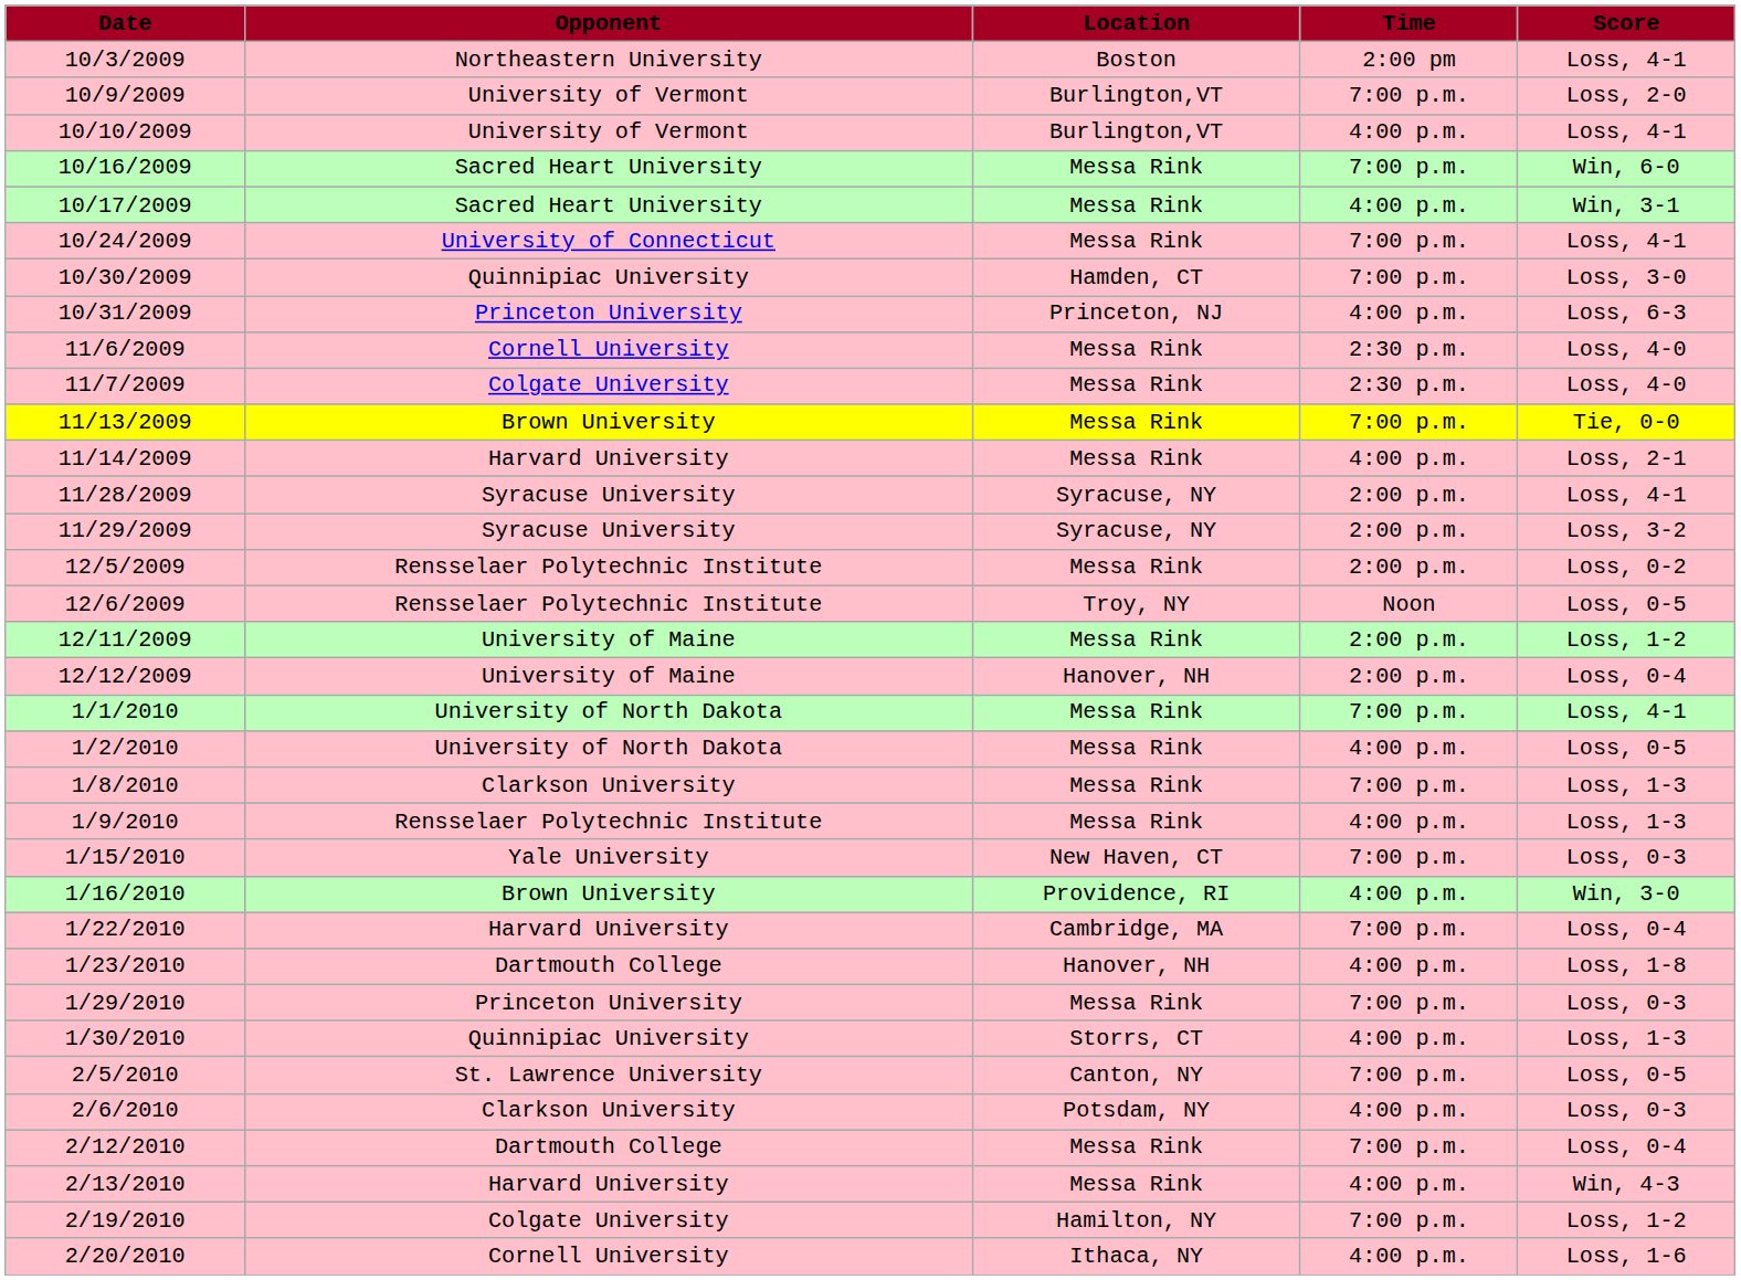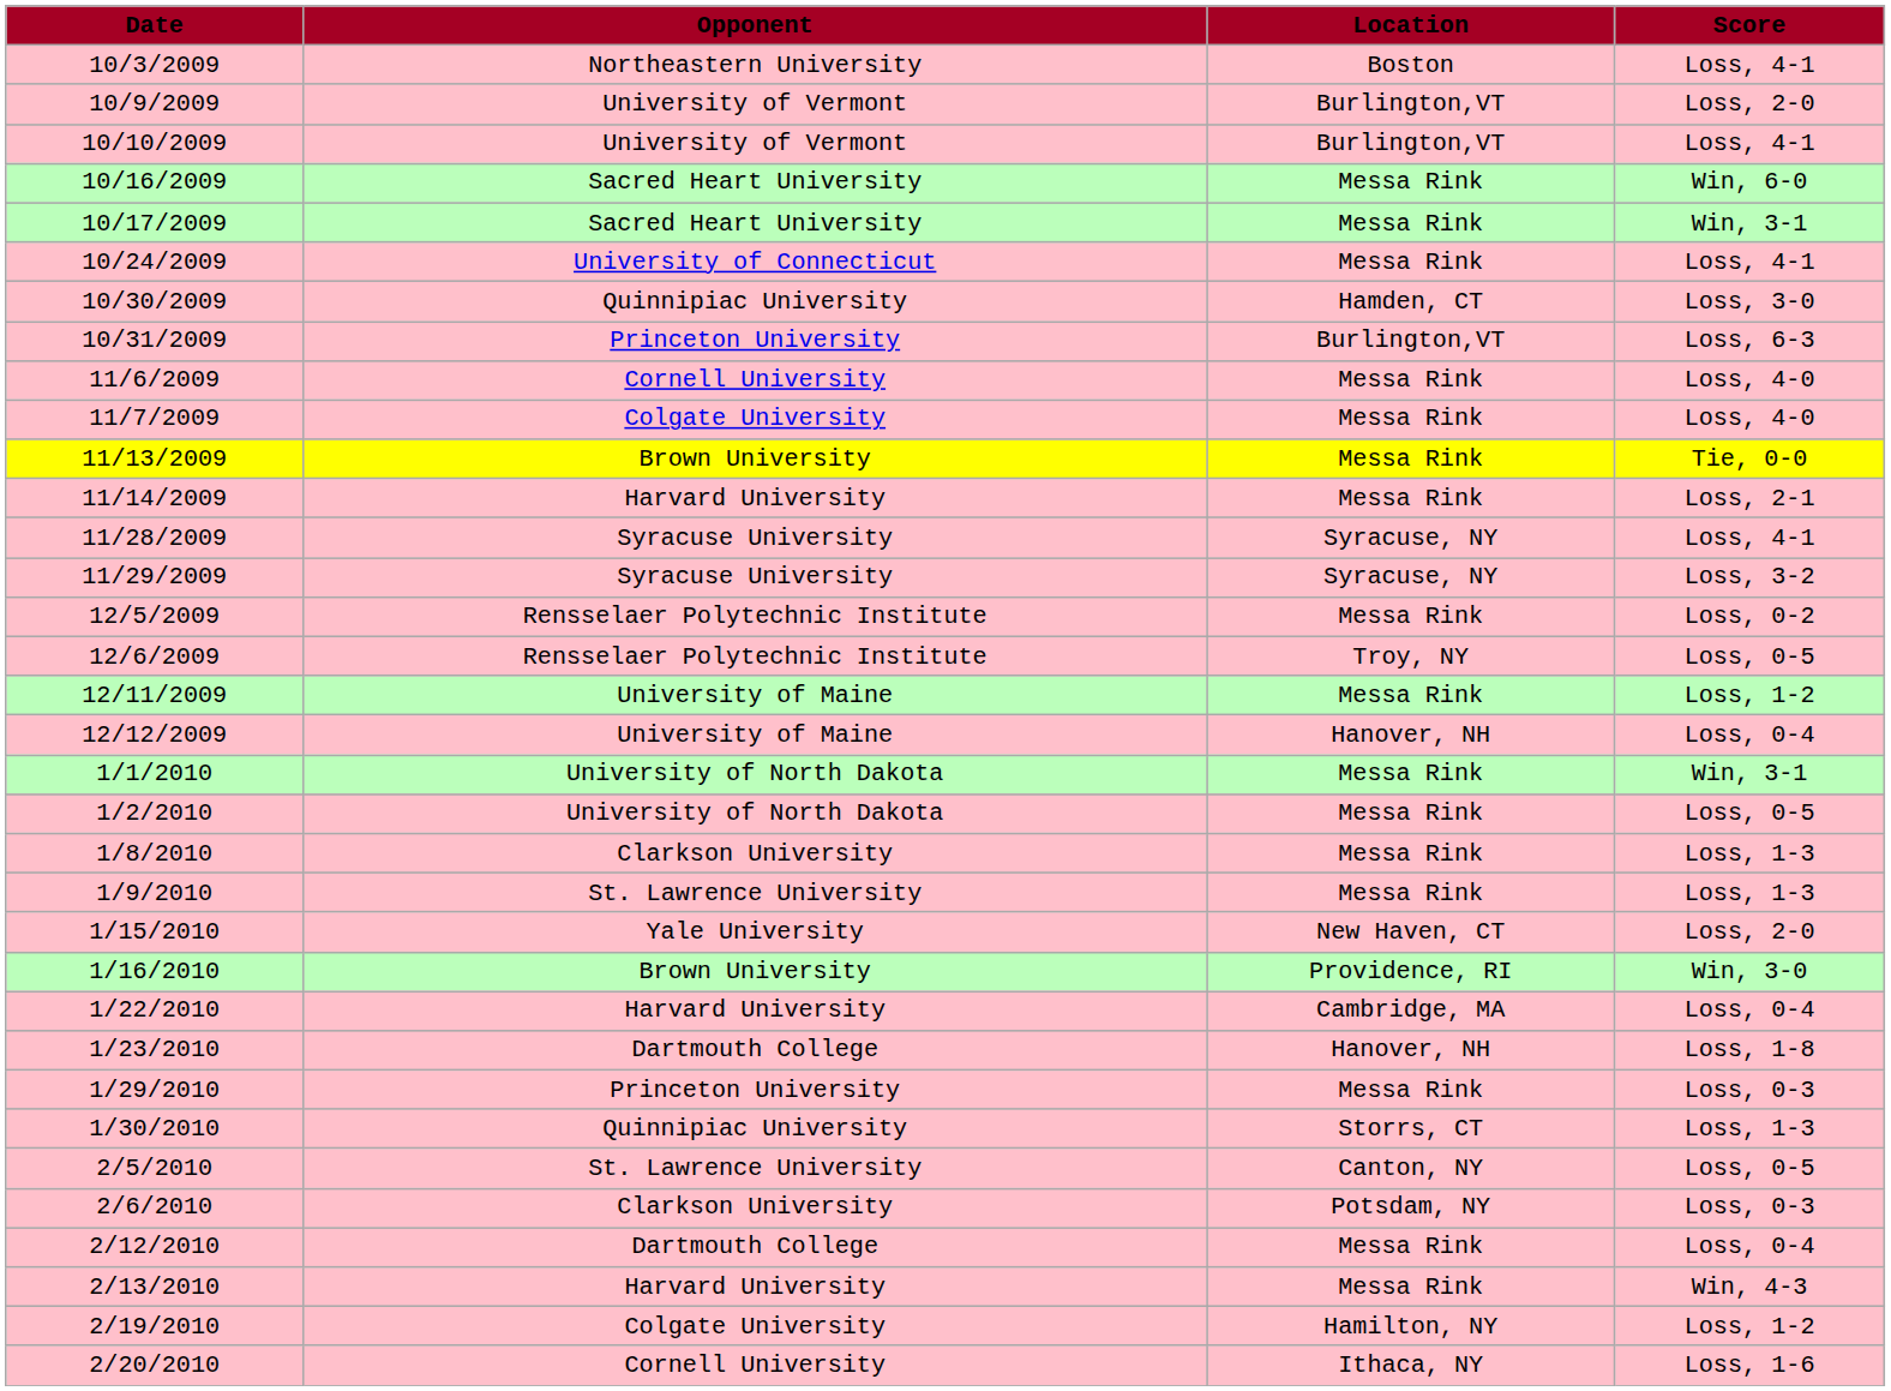 <table class="wikitable" width="80%">
 <tr align="center"  style="background:#A50024;color:black;">
 <td><strong>Date</strong></td>
 <td><strong>Opponent</strong></td>
 <td><strong>Location</strong></td>
-<td><strong>Time</strong></td>
 <td><strong>Score</strong></td>
 </tr>
 <tr align="center" bgcolor="pink">
 <td>10/3/2009</td>
 <td>Northeastern University</td>
 <td>Boston</td>
-<td>2:00 pm</td>
 <td>Loss, 4-1</td>
 </tr>
 <tr align="center" bgcolor="pink">
 <td>10/9/2009</td>
 <td>University of Vermont</td>
 <td>Burlington,VT</td>
-<td>7:00 p.m.</td>
 <td>Loss, 2-0</td>
 </tr>
 <tr align="center" bgcolor="pink">
 <td>10/10/2009</td>
 <td>University of Vermont</td>
 <td>Burlington,VT</td>
-<td>4:00 p.m.</td>
 <td>Loss, 4-1</td>
 </tr>
 <tr align="center" bgcolor="bbffbb">
 <td>10/16/2009</td>
 <td>Sacred Heart University</td>
 <td>Messa Rink</td>
-<td>7:00 p.m.</td>
 <td>Win, 6-0</td>
 </tr>
 <tr align="center" bgcolor="bbffbb">
 <td>10/17/2009</td>
 <td>Sacred Heart University</td>
 <td>Messa Rink</td>
-<td>4:00 p.m.</td>
 <td>Win, 3-1</td>
 </tr>
 <tr align="center" bgcolor="pink">
 <td>10/24/2009</td>
 <td><a href='#'>University of Connecticut</a></td>
 <td>Messa Rink</td>
-<td>7:00 p.m.</td>
 <td>Loss, 4-1</td>
 </tr>
 <tr align="center" bgcolor="pink">
 <td>10/30/2009</td>
 <td>Quinnipiac University</td>
 <td>Hamden, CT</td>
-<td>7:00 p.m.</td>
 <td>Loss, 3-0</td>
 </tr>
 <tr align="center" bgcolor="pink">
 <td>10/31/2009</td>
 <td><a href='#'>Princeton University</a></td>
-<td>Princeton, NJ</td>
-<td>4:00 p.m.</td>
+<td>Burlington,VT</td>
 <td>Loss, 6-3</td>
 </tr>
 <tr align="center" bgcolor="pink">
 <td>11/6/2009</td>
 <td><a href='#'>Cornell University</a></td>
 <td>Messa Rink</td>
-<td>2:30 p.m.</td>
 <td>Loss, 4-0</td>
 </tr>
 <tr align="center" bgcolor="pink">
 <td>11/7/2009</td>
 <td><a href='#'>Colgate University</a></td>
 <td>Messa Rink</td>
-<td>2:30 p.m.</td>
 <td>Loss, 4-0</td>
 </tr>
 <tr align="center" bgcolor="yellow">
 <td>11/13/2009</td>
 <td>Brown University</td>
 <td>Messa Rink</td>
-<td>7:00 p.m.</td>
 <td>Tie, 0-0</td>
 </tr>
 <tr align="center" bgcolor="pink">
 <td>11/14/2009</td>
 <td>Harvard University</td>
 <td>Messa Rink</td>
-<td>4:00 p.m.</td>
 <td>Loss, 2-1</td>
 </tr>
 <tr align="center" bgcolor="pink">
 <td>11/28/2009</td>
 <td>Syracuse University</td>
 <td>Syracuse, NY</td>
-<td>2:00 p.m.</td>
 <td>Loss, 4-1</td>
 </tr>
 <tr align="center" bgcolor="pink">
 <td>11/29/2009</td>
 <td>Syracuse University</td>
 <td>Syracuse, NY</td>
-<td>2:00 p.m.</td>
 <td>Loss, 3-2</td>
 </tr>
 <tr align="center" bgcolor="pink">
 <td>12/5/2009</td>
 <td>Rensselaer Polytechnic Institute</td>
 <td>Messa Rink</td>
-<td>2:00 p.m.</td>
 <td>Loss, 0-2</td>
 </tr>
 <tr align="center" bgcolor="pink">
 <td>12/6/2009</td>
 <td>Rensselaer Polytechnic Institute</td>
 <td>Troy, NY</td>
-<td>Noon</td>
 <td>Loss, 0-5</td>
 </tr>
 <tr align="center" bgcolor="bbffbb">
 <td>12/11/2009</td>
 <td>University of Maine</td>
 <td>Messa Rink</td>
-<td>2:00 p.m.</td>
 <td>Loss, 1-2</td>
 </tr>
 <tr align="center" bgcolor="pink">
 <td>12/12/2009</td>
 <td>University of Maine</td>
 <td>Hanover, NH</td>
-<td>2:00 p.m.</td>
 <td>Loss, 0-4</td>
 </tr>
 <tr align="center" bgcolor="bbffbb">
 <td>1/1/2010</td>
 <td>University of North Dakota</td>
 <td>Messa Rink</td>
-<td>7:00 p.m.</td>
-<td>Loss, 4-1</td>
+<td>Win, 3-1</td>
 </tr>
 <tr align="center" bgcolor="pink">
 <td>1/2/2010</td>
 <td>University of North Dakota</td>
 <td>Messa Rink</td>
-<td>4:00 p.m.</td>
 <td>Loss, 0-5</td>
 </tr>
 <tr align="center" bgcolor="pink">
 <td>1/8/2010</td>
 <td>Clarkson University</td>
 <td>Messa Rink</td>
-<td>7:00 p.m.</td>
 <td>Loss, 1-3</td>
 </tr>
 <tr align="center" bgcolor="pink">
 <td>1/9/2010</td>
-<td>Rensselaer Polytechnic Institute</td>
+<td>St. Lawrence University</td>
 <td>Messa Rink</td>
-<td>4:00 p.m.</td>
 <td>Loss, 1-3</td>
 </tr>
 <tr align="center" bgcolor="pink">
 <td>1/15/2010</td>
 <td>Yale University</td>
 <td>New Haven, CT</td>
-<td>7:00 p.m.</td>
-<td>Loss, 0-3</td>
+<td>Loss, 2-0</td>
 </tr>
 <tr align="center" bgcolor="bbffbb">
 <td>1/16/2010</td>
 <td>Brown University</td>
 <td>Providence, RI</td>
-<td>4:00 p.m.</td>
 <td>Win, 3-0</td>
 </tr>
 <tr align="center" bgcolor="pink">
 <td>1/22/2010</td>
 <td>Harvard University</td>
 <td>Cambridge, MA</td>
-<td>7:00 p.m.</td>
 <td>Loss, 0-4</td>
 </tr>
 <tr align="center" bgcolor="pink">
 <td>1/23/2010</td>
 <td>Dartmouth College</td>
 <td>Hanover, NH</td>
-<td>4:00 p.m.</td>
 <td>Loss, 1-8</td>
 </tr>
 <tr align="center" bgcolor="pink">
 <td>1/29/2010</td>
 <td>Princeton University</td>
 <td>Messa Rink</td>
-<td>7:00 p.m.</td>
 <td>Loss, 0-3</td>
 </tr>
 <tr align="center" bgcolor="pink">
 <td>1/30/2010</td>
 <td>Quinnipiac University</td>
 <td>Storrs, CT</td>
-<td>4:00 p.m.</td>
 <td>Loss, 1-3</td>
 </tr>
 <tr align="center" bgcolor="pink">
 <td>2/5/2010</td>
 <td>St. Lawrence University</td>
 <td>Canton, NY</td>
-<td>7:00 p.m.</td>
 <td>Loss, 0-5</td>
 </tr>
 <tr align="center" bgcolor="pink">
 <td>2/6/2010</td>
 <td>Clarkson University</td>
 <td>Potsdam, NY</td>
-<td>4:00 p.m.</td>
 <td>Loss, 0-3</td>
 </tr>
 <tr align="center" bgcolor="pink">
 <td>2/12/2010</td>
 <td>Dartmouth College</td>
 <td>Messa Rink</td>
-<td>7:00 p.m.</td>
 <td>Loss, 0-4</td>
 </tr>
 <tr align="center" bgcolor="pink">
 <td>2/13/2010</td>
 <td>Harvard University</td>
 <td>Messa Rink</td>
-<td>4:00 p.m.</td>
 <td>Win, 4-3</td>
 </tr>
 <tr align="center" bgcolor="pink">
 <td>2/19/2010</td>
 <td>Colgate University</td>
 <td>Hamilton, NY</td>
-<td>7:00 p.m.</td>
 <td>Loss, 1-2</td>
 </tr>
 <tr align="center" bgcolor="pink">
 <td>2/20/2010</td>
 <td>Cornell University</td>
 <td>Ithaca, NY</td>
-<td>4:00 p.m.</td>
 <td>Loss, 1-6</td>
 </tr>
 </table>
